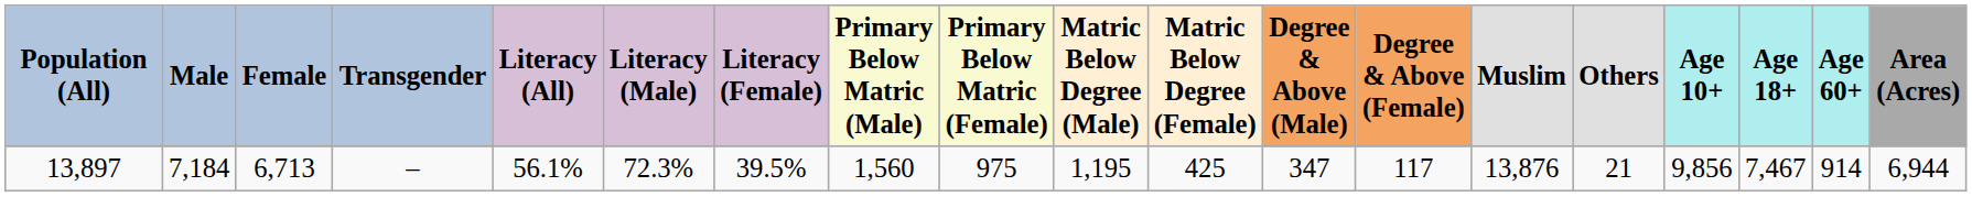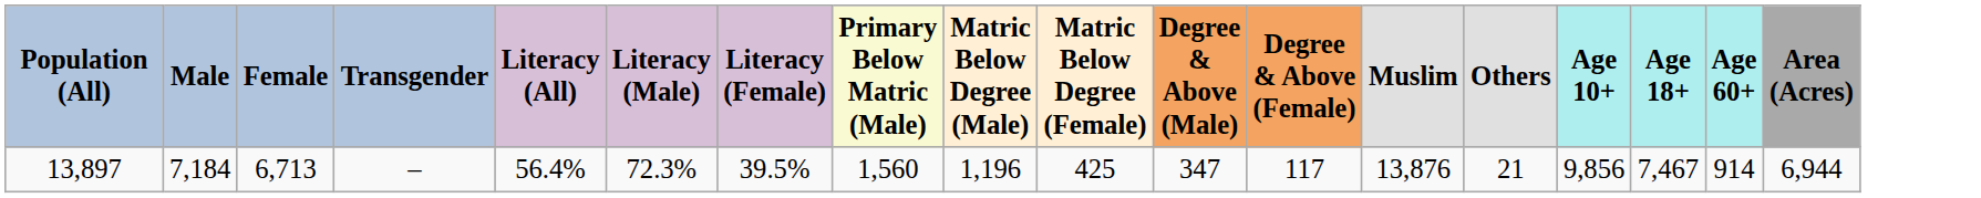 <table class="wikitable" style="text-align:center; width:100%; font-size:95%;">
 <tr>
 <th style="background:#B0C4DE; padding:8px;">Population (All)</th>
 <th style="background:#B0C4DE;">Male</th>
 <th style="background:#B0C4DE;">Female</th>
 <th style="background:#B0C4DE;">Transgender</th>
 <th style="background:#D8BFD8;">Literacy (All)</th>
 <th style="background:#D8BFD8;">Literacy (Male)</th>
 <th style="background:#D8BFD8;">Literacy (Female)</th>
 <th style="background:#FAFAD2;">Primary Below Matric (Male)</th>
-<th style="background:#FAFAD2;">Primary Below Matric (Female)</th>
 <th style="background:#FFEFD5;">Matric Below Degree (Male)</th>
 <th style="background:#FFEFD5;">Matric Below Degree (Female)</th>
 <th style="background:#F4A460;">Degree & Above (Male)</th>
 <th style="background:#F4A460;">Degree & Above (Female)</th>
 <th style="background:#E0E0E0;">Muslim</th>
 <th style="background:#E0E0E0;">Others</th>
 <th style="background:#AFEEEE;">Age 10+</th>
 <th style="background:#AFEEEE;">Age 18+</th>
 <th style="background:#AFEEEE;">Age 60+</th>
 <th style="background:#A9A9A9;">Area (Acres)</th>
 </tr>
 <tr>
 <td>13,897</td>
 <td>7,184</td>
 <td>6,713</td>
 <td>–</td>
-<td>56.1%</td>
+<td>56.4%</td>
 <td>72.3%</td>
 <td>39.5%</td>
 <td>1,560</td>
-<td>975</td>
-<td>1,195</td>
+<td>1,196</td>
 <td>425</td>
 <td>347</td>
 <td>117</td>
 <td>13,876</td>
 <td>21</td>
 <td>9,856</td>
 <td>7,467</td>
 <td>914</td>
 <td>6,944</td>
 </tr>
 </table>
